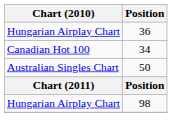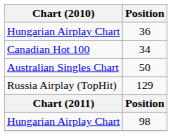 <table class="wikitable sortable">
 <tr>
 <th scope="col">Chart (2010)</th>
 <th scope="col">Position</th>
 </tr>
 <tr>
 <td><a href='#'>Hungarian Airplay Chart</a></td>
 <td style="text-align:center;">36</td>
 </tr>
 <tr>
 <td><a href='#'>Canadian Hot 100</a></td>
 <td style="text-align:center;">34</td>
 </tr>
 <tr>
 <td><a href='#'>Australian Singles Chart</a></td>
 <td style="text-align:center;">50</td>
 </tr>
 <tr>
+<td>Russia Airplay (TopHit)</td>
+<td style="text-align:center;">129</td>
+</tr>
+<tr>
 <th scope="col">Chart (2011)</th>
 <th scope="col">Position</th>
 </tr>
 <tr>
 <td><a href='#'>Hungarian Airplay Chart</a></td>
 <td align="center">98</td>
 </tr>
 <tr>
 </tr>
 </table>
